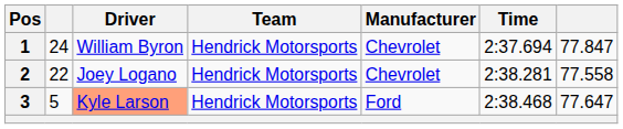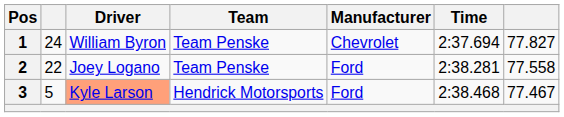 <table class="wikitable" style="font-size:95%">
 <tr>
 <th>Pos</th>
 <th></th>
 <th>Driver</th>
 <th>Team</th>
 <th>Manufacturer</th>
 <th>Time</th>
 <th></th>
 </tr>
 <tr>
 <th>1</th>
 <td>24</td>
 <td><a href='#'>William Byron</a></td>
-<td><a href='#'>Hendrick Motorsports</a></td>
+<td><a href='#'>Team Penske</a></td>
 <td><a href='#'>Chevrolet</a></td>
 <td>2:37.694</td>
-<td>77.847</td>
+<td>77.827</td>
 </tr>
 <tr>
 <th>2</th>
 <td>22</td>
 <td><a href='#'>Joey Logano</a></td>
-<td><a href='#'>Hendrick Motorsports</a></td>
-<td><a href='#'>Chevrolet</a></td>
+<td><a href='#'>Team Penske</a></td>
+<td><a href='#'>Ford</a></td>
 <td>2:38.281</td>
 <td>77.558</td>
 </tr>
 <tr>
 <th>3</th>
 <td>5</td>
 <td style="background: lightsalmon;"><a href='#'>Kyle Larson</a></td>
 <td><a href='#'>Hendrick Motorsports</a></td>
 <td><a href='#'>Ford</a></td>
 <td>2:38.468</td>
-<td>77.647</td>
+<td>77.467</td>
 </tr>
 <tr>
 <th colspan="7"></th>
 </tr>
 </table>
